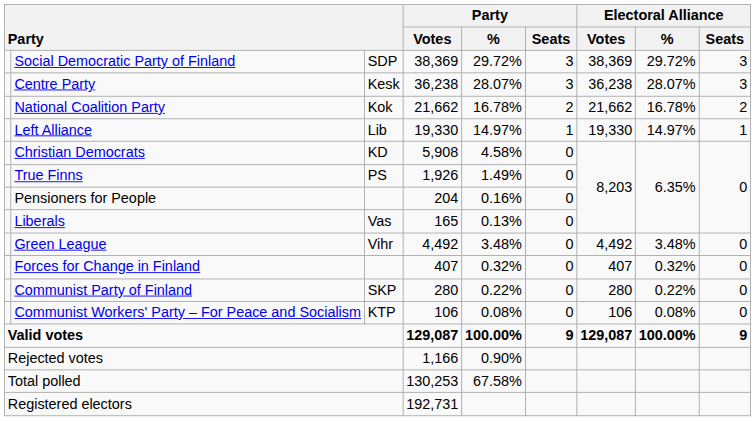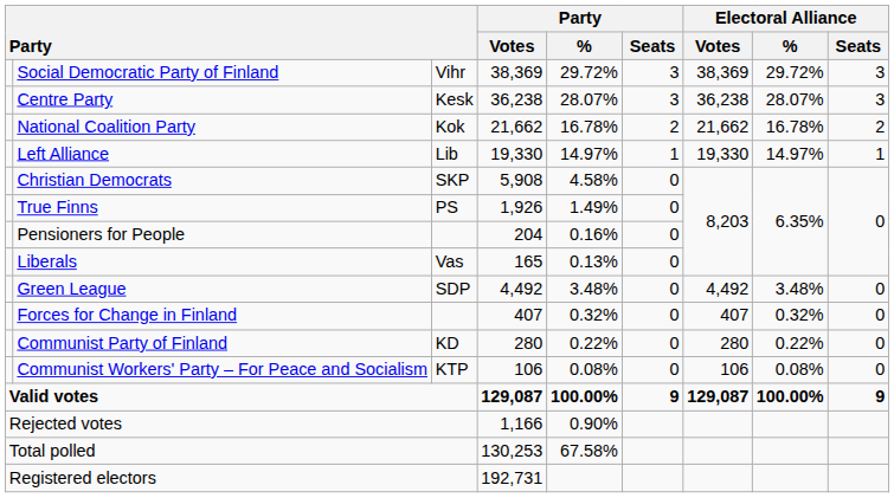 <table class="wikitable" border="1" style="text-align:right;">
 <tr>
 <th style="text-align:left;" valign=bottom rowspan=2 colspan=3>Party</th>
 <th colspan=3>Party</th>
 <th colspan=3>Electoral Alliance</th>
 </tr>
 <tr>
 <th align=center valign=bottom width="50">Votes</th>
 <th align=center valign=bottom width="50">%</th>
 <th align=center valign=bottom width="50">Seats</th>
 <th align=center valign=bottom width="50">Votes</th>
 <th align=center valign=bottom width="50">%</th>
 <th align=center valign=bottom width="50">Seats</th>
 </tr>
 <tr>
 <td></td>
 <td align=left style="white-space: nowrap;"><a href='#'>Social Democratic Party of Finland</a></td>
-<td align=left>SDP</td>
+<td align=left>Vihr</td>
 <td>38,369</td>
 <td>29.72%</td>
 <td>3</td>
 <td>38,369</td>
 <td>29.72%</td>
 <td>3</td>
 </tr>
 <tr>
 <td></td>
 <td align=left><a href='#'>Centre Party</a></td>
 <td align=left>Kesk</td>
 <td>36,238</td>
 <td>28.07%</td>
 <td>3</td>
 <td>36,238</td>
 <td>28.07%</td>
 <td>3</td>
 </tr>
 <tr>
 <td></td>
 <td align=left><a href='#'>National Coalition Party</a></td>
 <td align=left>Kok</td>
 <td>21,662</td>
 <td>16.78%</td>
 <td>2</td>
 <td>21,662</td>
 <td>16.78%</td>
 <td>2</td>
 </tr>
 <tr>
 <td></td>
 <td align=left><a href='#'>Left Alliance</a></td>
 <td align=left>Lib</td>
 <td>19,330</td>
 <td>14.97%</td>
 <td>1</td>
 <td>19,330</td>
 <td>14.97%</td>
 <td>1</td>
 </tr>
 <tr>
 <td></td>
 <td align=left><a href='#'>Christian Democrats</a></td>
-<td align=left>KD</td>
+<td align=left>SKP</td>
 <td>5,908</td>
 <td>4.58%</td>
 <td>0</td>
 <td rowspan=4>8,203</td>
 <td rowspan=4>6.35%</td>
 <td rowspan=4>0</td>
 </tr>
 <tr>
 <td></td>
 <td align=left><a href='#'>True Finns</a></td>
 <td align=left>PS</td>
 <td>1,926</td>
 <td>1.49%</td>
 <td>0</td>
 </tr>
 <tr>
 <td></td>
 <td align=left>Pensioners for People</td>
 <td align=left></td>
 <td>204</td>
 <td>0.16%</td>
 <td>0</td>
 </tr>
 <tr>
 <td></td>
 <td align=left><a href='#'>Liberals</a></td>
 <td align=left>Vas</td>
 <td>165</td>
 <td>0.13%</td>
 <td>0</td>
 </tr>
 <tr>
 <td></td>
 <td align=left><a href='#'>Green League</a></td>
-<td align=left>Vihr</td>
+<td align=left>SDP</td>
 <td>4,492</td>
 <td>3.48%</td>
 <td>0</td>
 <td>4,492</td>
 <td>3.48%</td>
 <td>0</td>
 </tr>
 <tr>
 <td></td>
 <td align=left><a href='#'>Forces for Change in Finland</a></td>
 <td align=left></td>
 <td>407</td>
 <td>0.32%</td>
 <td>0</td>
 <td>407</td>
 <td>0.32%</td>
 <td>0</td>
 </tr>
 <tr>
 <td></td>
 <td align=left><a href='#'>Communist Party of Finland</a></td>
-<td align=left>SKP</td>
+<td align=left>KD</td>
 <td>280</td>
 <td>0.22%</td>
 <td>0</td>
 <td>280</td>
 <td>0.22%</td>
 <td>0</td>
 </tr>
 <tr>
 <td></td>
 <td align=left><a href='#'>Communist Workers' Party – For Peace and Socialism</a></td>
 <td align=left>KTP</td>
 <td>106</td>
 <td>0.08%</td>
 <td>0</td>
 <td>106</td>
 <td>0.08%</td>
 <td>0</td>
 </tr>
 <tr style="font-weight:bold">
 <td align=left colspan=3>Valid votes</td>
 <td>129,087</td>
 <td>100.00%</td>
 <td>9</td>
 <td>129,087</td>
 <td>100.00%</td>
 <td>9</td>
 </tr>
 <tr>
 <td align=left colspan=3>Rejected votes</td>
 <td>1,166</td>
 <td>0.90%</td>
 <td></td>
 <td></td>
 <td></td>
 <td></td>
 </tr>
 <tr>
 <td align=left colspan=3>Total polled</td>
 <td>130,253</td>
 <td>67.58%</td>
 <td></td>
 <td></td>
 <td></td>
 <td></td>
 </tr>
 <tr>
 <td align=left colspan=3>Registered electors</td>
 <td>192,731</td>
 <td></td>
 <td></td>
 <td></td>
 <td></td>
 <td></td>
 </tr>
 </table>
